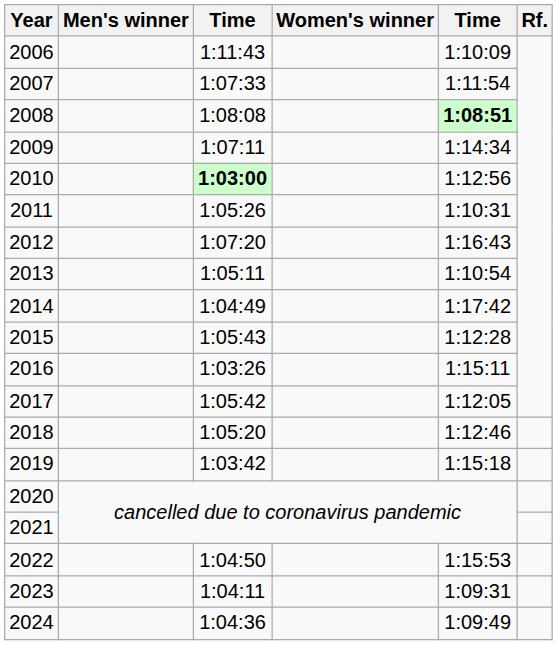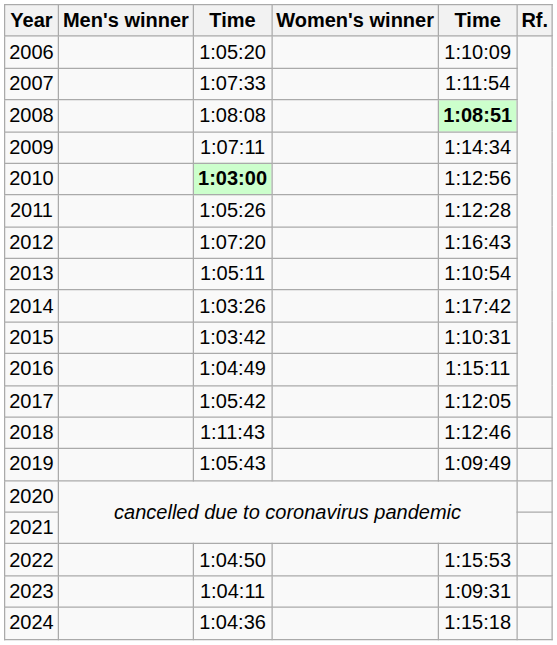 <table class="wikitable sortable" style="text-align:center">
 <tr>
 <th>Year</th>
 <th>Men's winner</th>
 <th>Time</th>
 <th>Women's winner</th>
 <th>Time</th>
 <th class="unsortable">Rf.</th>
 </tr>
 <tr>
 <td>2006</td>
 <td align="left"></td>
-<td>1:11:43</td>
+<td>1:05:20</td>
 <td align="left"></td>
 <td>1:10:09</td>
 </tr>
 <tr>
 <td>2007</td>
 <td align="left"></td>
 <td>1:07:33</td>
 <td align="left"></td>
 <td>1:11:54</td>
 </tr>
 <tr>
 <td>2008</td>
 <td align="left"></td>
 <td>1:08:08</td>
 <td align="left"></td>
 <td bgcolor="#CCFFCC"><strong>1:08:51</strong></td>
 </tr>
 <tr>
 <td>2009</td>
 <td align="left"></td>
 <td>1:07:11</td>
 <td align="left"></td>
 <td>1:14:34</td>
 </tr>
 <tr>
 <td>2010</td>
 <td align="left"></td>
 <td bgcolor="#CCFFCC"><strong>1:03:00</strong></td>
 <td align="left"></td>
 <td>1:12:56</td>
 </tr>
 <tr>
 <td>2011</td>
 <td align="left"></td>
 <td>1:05:26</td>
 <td align="left"></td>
-<td>1:10:31</td>
+<td>1:12:28</td>
 </tr>
 <tr>
 <td>2012</td>
 <td align="left"></td>
 <td>1:07:20</td>
 <td align="left"></td>
 <td>1:16:43</td>
 </tr>
 <tr>
 <td>2013</td>
 <td align="left"></td>
 <td>1:05:11</td>
 <td align="left"></td>
 <td>1:10:54</td>
 </tr>
 <tr>
 <td>2014</td>
 <td align="left"></td>
-<td>1:04:49</td>
+<td>1:03:26</td>
 <td align="left"></td>
 <td>1:17:42</td>
 </tr>
 <tr>
 <td>2015</td>
 <td align="left"></td>
-<td>1:05:43</td>
+<td>1:03:42</td>
 <td align="left"></td>
-<td>1:12:28</td>
+<td>1:10:31</td>
 </tr>
 <tr>
 <td>2016</td>
 <td align="left"></td>
-<td>1:03:26</td>
+<td>1:04:49</td>
 <td align="left"></td>
 <td>1:15:11</td>
 </tr>
 <tr>
 <td>2017</td>
 <td align="left"></td>
 <td>1:05:42</td>
 <td align="left"></td>
 <td>1:12:05</td>
 </tr>
 <tr>
 <td>2018</td>
 <td align="left"></td>
-<td>1:05:20</td>
+<td>1:11:43</td>
 <td align="left"></td>
 <td>1:12:46</td>
 <td></td>
 </tr>
 <tr>
 <td>2019</td>
 <td align="left"></td>
-<td>1:03:42</td>
+<td>1:05:43</td>
 <td align="left"></td>
-<td>1:15:18</td>
+<td>1:09:49</td>
 <td></td>
 </tr>
 <tr>
 <td>2020</td>
 <td rowspan="2" colspan="4" align="center" data-sort-value=""><em>cancelled due to coronavirus pandemic</em></td>
 <td></td>
 </tr>
 <tr>
 <td>2021</td>
 <td></td>
 </tr>
 <tr>
 <td>2022</td>
 <td align="left"></td>
 <td>1:04:50</td>
 <td align="left"></td>
 <td>1:15:53</td>
 <td></td>
 </tr>
 <tr>
 <td>2023</td>
 <td align="left"></td>
 <td>1:04:11</td>
 <td align="left"></td>
 <td>1:09:31</td>
 <td></td>
 </tr>
 <tr>
 <td>2024</td>
 <td align="left"></td>
 <td>1:04:36</td>
 <td align="left"></td>
-<td>1:09:49</td>
+<td>1:15:18</td>
 <td></td>
 </tr>
 </table>
